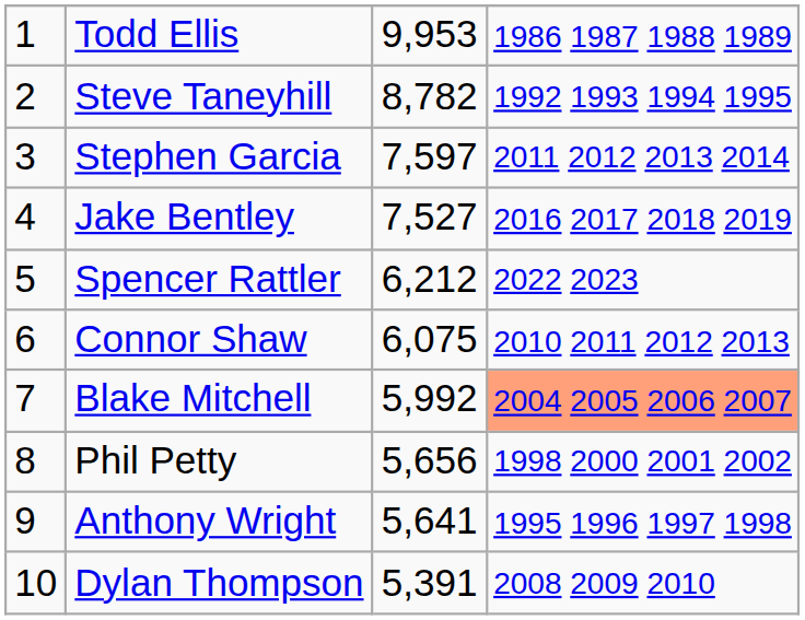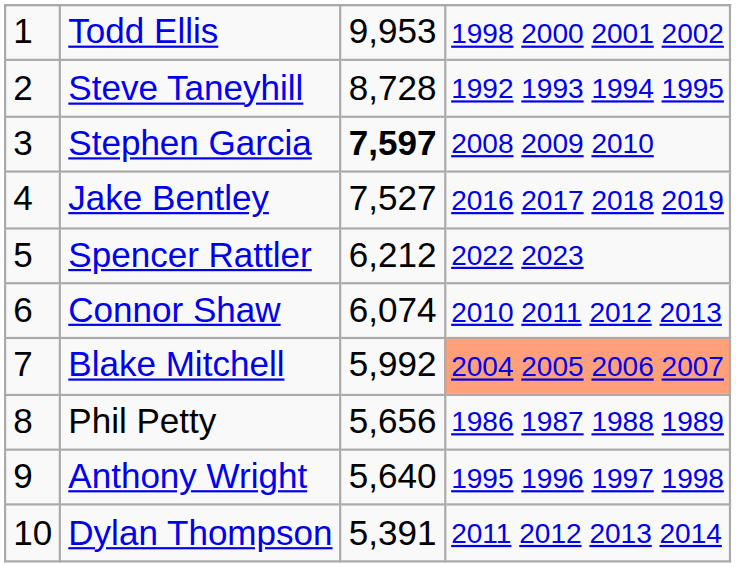 <table class="wikitable">
 <tr>
 </tr>
 <tr>
 <td>1</td>
 <td><a href='#'>Todd Ellis</a></td>
 <td>9,953</td>
-<td style="font-size:80%;"><a href='#'>1986</a> <a href='#'>1987</a> <a href='#'>1988</a> <a href='#'>1989</a></td>
+<td style="font-size:80%;"><a href='#'>1998</a> <a href='#'>2000</a> <a href='#'>2001</a> <a href='#'>2002</a></td>
 </tr>
 <tr>
 <td>2</td>
 <td><a href='#'>Steve Taneyhill</a></td>
-<td>8,782</td>
+<td>8,728</td>
 <td style="font-size:80%;"><a href='#'>1992</a> <a href='#'>1993</a> <a href='#'>1994</a> <a href='#'>1995</a></td>
 </tr>
 <tr>
 <td>3</td>
 <td><a href='#'>Stephen Garcia</a></td>
-<td>7,597</td>
-<td style="font-size:80%;"><a href='#'>2011</a> <a href='#'>2012</a> <a href='#'>2013</a> <a href='#'>2014</a></td>
+<td><strong>7,597</strong></td>
+<td style="font-size:80%;"><a href='#'>2008</a> <a href='#'>2009</a> <a href='#'>2010</a></td>
 </tr>
 <tr>
 <td>4</td>
 <td><a href='#'>Jake Bentley</a></td>
 <td>7,527</td>
 <td style="font-size:80%;"><a href='#'>2016</a> <a href='#'>2017</a> <a href='#'>2018</a> <a href='#'>2019</a></td>
 </tr>
 <tr>
 <td>5</td>
 <td><a href='#'>Spencer Rattler</a></td>
 <td>6,212</td>
 <td style="font-size:80%;"><a href='#'>2022</a> <a href='#'>2023</a></td>
 </tr>
 <tr>
 <td>6</td>
 <td><a href='#'>Connor Shaw</a></td>
-<td>6,075</td>
+<td>6,074</td>
 <td style="font-size:80%;"><a href='#'>2010</a> <a href='#'>2011</a> <a href='#'>2012</a> <a href='#'>2013</a></td>
 </tr>
 <tr>
 <td>7</td>
 <td><a href='#'>Blake Mitchell</a></td>
 <td>5,992</td>
 <td style="background: lightsalmon; font-size:80%;"><a href='#'>2004</a> <a href='#'>2005</a> <a href='#'>2006</a> <a href='#'>2007</a></td>
 </tr>
 <tr>
 <td>8</td>
 <td>Phil Petty</td>
 <td>5,656</td>
-<td style="font-size:80%;"><a href='#'>1998</a> <a href='#'>2000</a> <a href='#'>2001</a> <a href='#'>2002</a></td>
+<td style="font-size:80%;"><a href='#'>1986</a> <a href='#'>1987</a> <a href='#'>1988</a> <a href='#'>1989</a></td>
 </tr>
 <tr>
 <td>9</td>
 <td><a href='#'>Anthony Wright</a></td>
-<td>5,641</td>
+<td>5,640</td>
 <td style="font-size:80%;"><a href='#'>1995</a> <a href='#'>1996</a> <a href='#'>1997</a> <a href='#'>1998</a></td>
 </tr>
 <tr>
 <td>10</td>
 <td><a href='#'>Dylan Thompson</a></td>
 <td>5,391</td>
-<td style="font-size:80%;"><a href='#'>2008</a> <a href='#'>2009</a> <a href='#'>2010</a></td>
+<td style="font-size:80%;"><a href='#'>2011</a> <a href='#'>2012</a> <a href='#'>2013</a> <a href='#'>2014</a></td>
 </tr>
 </table>
